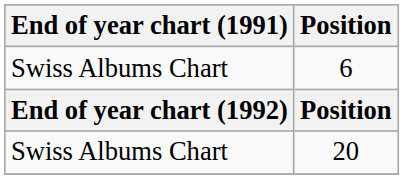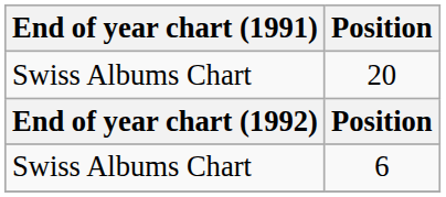 <table class="wikitable sortable">
 <tr>
 <th>End of year chart (1991)</th>
 <th>Position</th>
 </tr>
 <tr>
 <td>Swiss Albums Chart</td>
-<td align="center">6</td>
+<td align="center">20</td>
 </tr>
 <tr>
 <th>End of year chart (1992)</th>
 <th>Position</th>
 </tr>
 <tr>
 <td>Swiss Albums Chart</td>
-<td align="center">20</td>
+<td align="center">6</td>
 </tr>
 <tr>
 </tr>
 </table>
